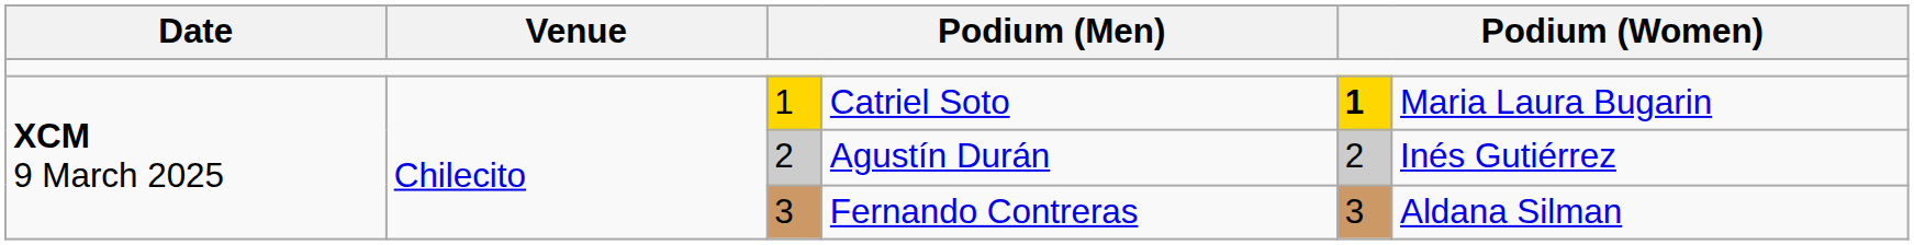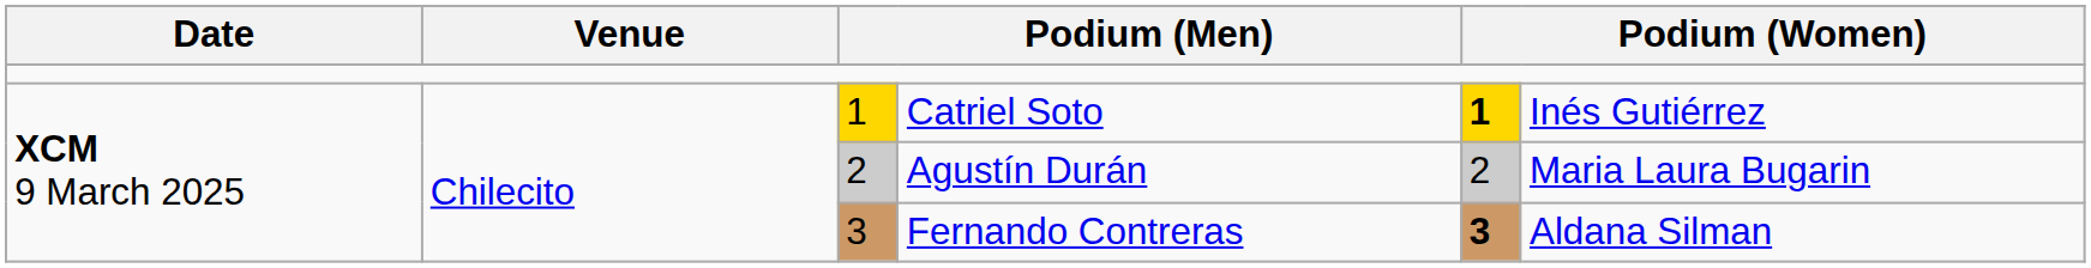 <table class="wikitable" width=70%>
 <tr>
 <th>Date</th>
 <th width=20%>Venue</th>
 <th colspan=2 width=30%>Podium (Men)</th>
 <th colspan=2 width=30%>Podium (Women)</th>
 </tr>
 <tr>
 <td colspan=6></td>
 </tr>
 <tr>
 <td rowspan=3><strong>XCM</strong> <br> 9 March 2025</td>
 <td rowspan=3><br><a href='#'>Chilecito</a></td>
 <td bgcolor=FFD700>1</td>
 <td><a href='#'>Catriel Soto</a></td>
 <td bgcolor=FFD700><strong>1</strong></td>
-<td><a href='#'>Maria Laura Bugarin</a></td>
+<td><a href='#'>Inés Gutiérrez</a></td>
 </tr>
 <tr>
 <td bgcolor=CCCCCC>2</td>
 <td><a href='#'>Agustín Durán</a></td>
 <td bgcolor=CCCCCC>2</td>
-<td><a href='#'>Inés Gutiérrez</a></td>
+<td><a href='#'>Maria Laura Bugarin</a></td>
 </tr>
 <tr>
 <td bgcolor=CC9966>3</td>
 <td><a href='#'>Fernando Contreras</a></td>
-<td bgcolor=CC9966>3</td>
+<td bgcolor=CC9966><strong>3</strong></td>
 <td><a href='#'>Aldana Silman</a></td>
 </tr>
 </table>
